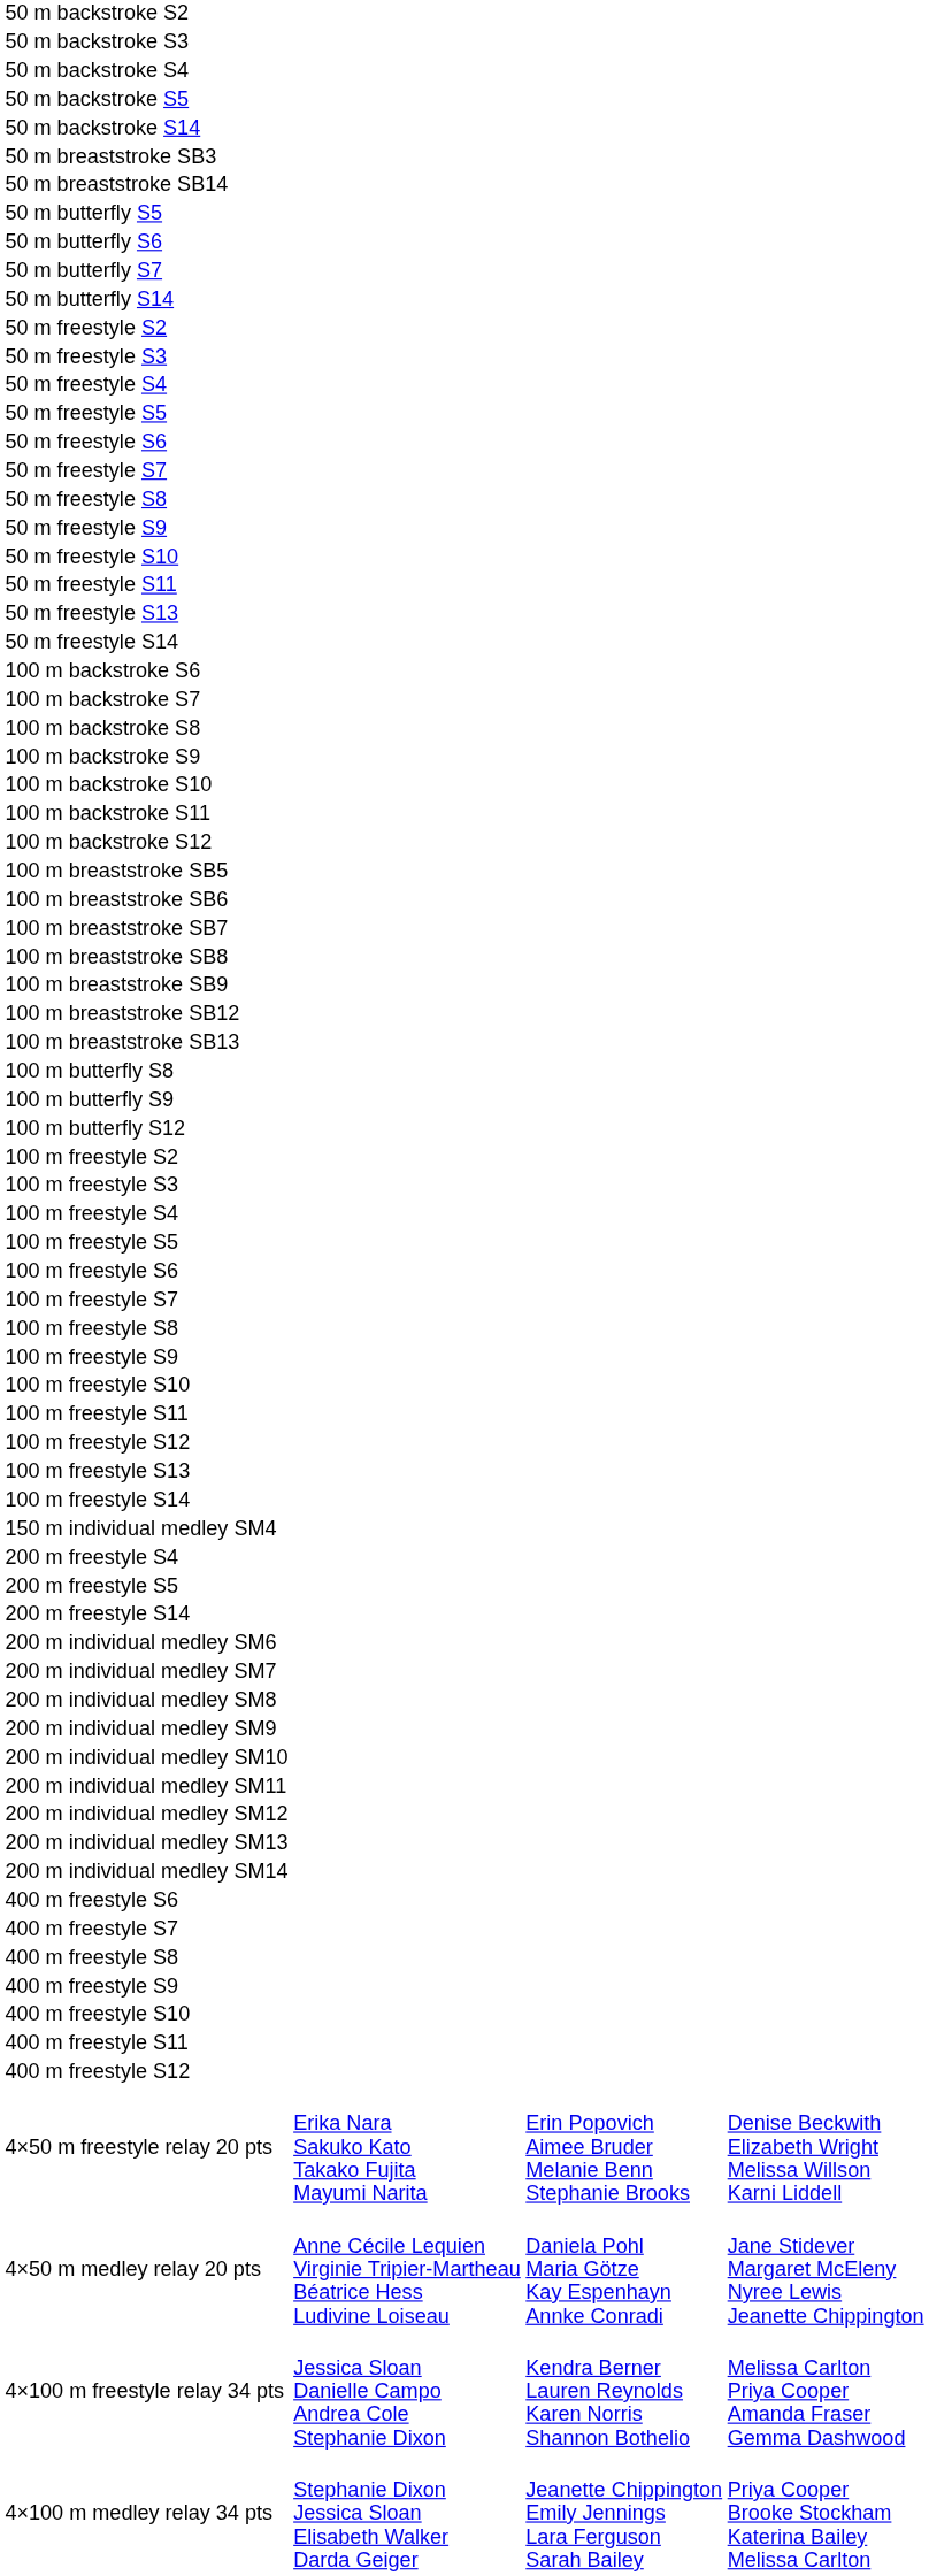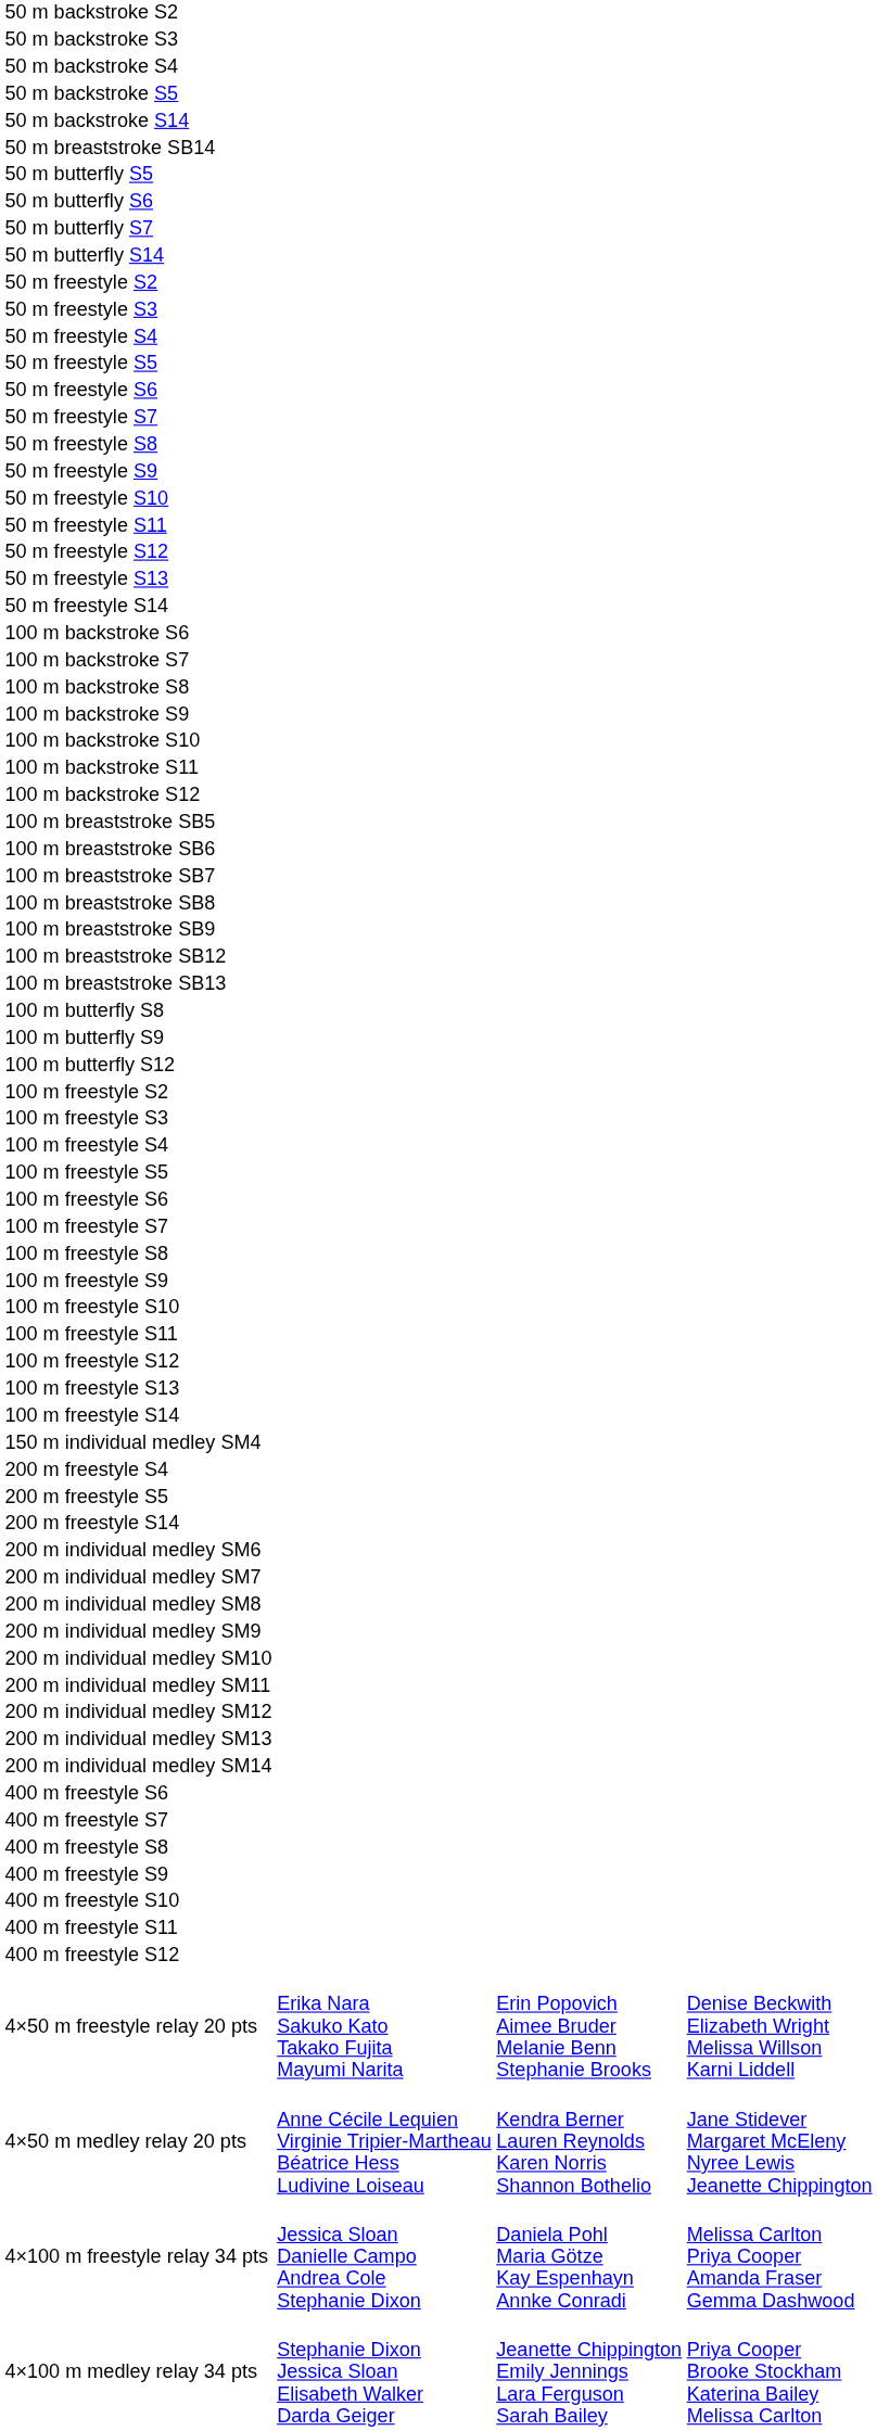 <table>
 <tr>
 <td>50 m backstroke S2<br></td>
 <td></td>
 <td></td>
 <td></td>
 </tr>
 <tr>
 <td>50 m backstroke S3<br></td>
 <td></td>
 <td></td>
 <td></td>
 </tr>
 <tr>
 <td>50 m backstroke S4<br></td>
 <td></td>
 <td></td>
 <td></td>
 </tr>
 <tr>
 <td>50 m backstroke <a href='#'>S5</a><br></td>
 <td></td>
 <td></td>
 <td></td>
 </tr>
 <tr>
 <td>50 m backstroke <a href='#'>S14</a><br></td>
-<td></td>
-<td></td>
-<td></td>
-</tr>
-<tr>
-<td>50 m breaststroke SB3<br></td>
 <td></td>
 <td></td>
 <td></td>
 </tr>
 <tr>
 <td>50 m breaststroke SB14<br></td>
 <td></td>
 <td></td>
 <td></td>
 </tr>
 <tr>
 <td>50 m butterfly <a href='#'>S5</a><br></td>
 <td></td>
 <td></td>
 <td></td>
 </tr>
 <tr>
 <td>50 m butterfly <a href='#'>S6</a><br></td>
 <td></td>
 <td></td>
 <td></td>
 </tr>
 <tr>
 <td>50 m butterfly <a href='#'>S7</a><br></td>
 <td></td>
 <td></td>
 <td></td>
 </tr>
 <tr>
 <td>50 m butterfly <a href='#'>S14</a><br></td>
 <td></td>
 <td></td>
 <td></td>
 </tr>
 <tr>
 <td>50 m freestyle <a href='#'>S2</a><br></td>
 <td></td>
 <td></td>
 <td></td>
 </tr>
 <tr>
 <td>50 m freestyle <a href='#'>S3</a><br></td>
 <td></td>
 <td></td>
 <td></td>
 </tr>
 <tr>
 <td>50 m freestyle <a href='#'>S4</a><br></td>
 <td></td>
 <td></td>
 <td></td>
 </tr>
 <tr>
 <td>50 m freestyle <a href='#'>S5</a><br></td>
 <td></td>
 <td></td>
 <td></td>
 </tr>
 <tr>
 <td>50 m freestyle <a href='#'>S6</a><br></td>
 <td></td>
 <td></td>
 <td></td>
 </tr>
 <tr>
 <td>50 m freestyle <a href='#'>S7</a><br></td>
 <td></td>
 <td></td>
 <td></td>
 </tr>
 <tr>
 <td>50 m freestyle <a href='#'>S8</a><br></td>
 <td></td>
 <td></td>
 <td></td>
 </tr>
 <tr>
 <td>50 m freestyle <a href='#'>S9</a><br></td>
 <td></td>
 <td></td>
 <td></td>
 </tr>
 <tr>
 <td>50 m freestyle <a href='#'>S10</a><br></td>
 <td></td>
 <td></td>
 <td></td>
 </tr>
 <tr>
 <td>50 m freestyle <a href='#'>S11</a><br></td>
+<td></td>
+<td></td>
+<td></td>
+</tr>
+<tr>
+<td>50 m freestyle <a href='#'>S12</a><br></td>
 <td></td>
 <td></td>
 <td></td>
 </tr>
 <tr>
 <td>50 m freestyle <a href='#'>S13</a><br></td>
 <td></td>
 <td></td>
 <td></td>
 </tr>
 <tr>
 <td>50 m freestyle S14<br></td>
 <td></td>
 <td></td>
 <td></td>
 </tr>
 <tr>
 <td>100 m backstroke S6<br></td>
 <td></td>
 <td></td>
 <td></td>
 </tr>
 <tr>
 <td>100 m backstroke S7<br></td>
 <td></td>
 <td></td>
 <td></td>
 </tr>
 <tr>
 <td>100 m backstroke S8<br></td>
 <td></td>
 <td></td>
 <td></td>
 </tr>
 <tr>
 <td>100 m backstroke S9<br></td>
 <td></td>
 <td></td>
 <td></td>
 </tr>
 <tr>
 <td>100 m backstroke S10<br></td>
 <td></td>
 <td></td>
 <td></td>
 </tr>
 <tr>
 <td>100 m backstroke S11<br></td>
 <td></td>
 <td></td>
 <td></td>
 </tr>
 <tr>
 <td>100 m backstroke S12<br></td>
 <td></td>
 <td></td>
 <td></td>
 </tr>
 <tr>
 <td>100 m breaststroke SB5<br></td>
 <td></td>
 <td></td>
 <td></td>
 </tr>
 <tr>
 <td>100 m breaststroke SB6<br></td>
 <td></td>
 <td></td>
 <td></td>
 </tr>
 <tr>
 <td>100 m breaststroke SB7<br></td>
 <td></td>
 <td></td>
 <td></td>
 </tr>
 <tr>
 <td>100 m breaststroke SB8<br></td>
 <td></td>
 <td></td>
 <td></td>
 </tr>
 <tr>
 <td>100 m breaststroke SB9<br></td>
 <td></td>
 <td></td>
 <td></td>
 </tr>
 <tr>
 <td>100 m breaststroke SB12<br></td>
 <td></td>
 <td></td>
 <td></td>
 </tr>
 <tr>
 <td>100 m breaststroke SB13<br></td>
 <td></td>
 <td></td>
 <td></td>
 </tr>
 <tr>
 <td>100 m butterfly S8<br></td>
 <td></td>
 <td></td>
 <td></td>
 </tr>
 <tr>
 <td>100 m butterfly S9<br></td>
 <td></td>
 <td></td>
 <td></td>
 </tr>
 <tr>
 <td>100 m butterfly S12<br></td>
 <td></td>
 <td></td>
 <td></td>
 </tr>
 <tr>
 <td>100 m freestyle S2<br></td>
 <td></td>
 <td></td>
 <td></td>
 </tr>
 <tr>
 <td>100 m freestyle S3<br></td>
 <td></td>
 <td></td>
 <td></td>
 </tr>
 <tr>
 <td>100 m freestyle S4<br></td>
 <td></td>
 <td></td>
 <td></td>
 </tr>
 <tr>
 <td>100 m freestyle S5<br></td>
 <td></td>
 <td></td>
 <td></td>
 </tr>
 <tr>
 <td>100 m freestyle S6<br></td>
 <td></td>
 <td></td>
 <td></td>
 </tr>
 <tr>
 <td>100 m freestyle S7<br></td>
 <td></td>
 <td></td>
 <td></td>
 </tr>
 <tr>
 <td>100 m freestyle S8<br></td>
 <td></td>
 <td></td>
 <td></td>
 </tr>
 <tr>
 <td>100 m freestyle S9<br></td>
 <td></td>
 <td></td>
 <td></td>
 </tr>
 <tr>
 <td>100 m freestyle S10<br></td>
 <td></td>
 <td></td>
 <td></td>
 </tr>
 <tr>
 <td>100 m freestyle S11<br></td>
 <td></td>
 <td></td>
 <td></td>
 </tr>
 <tr>
 <td>100 m freestyle S12<br></td>
 <td></td>
 <td></td>
 <td></td>
 </tr>
 <tr>
 <td>100 m freestyle S13<br></td>
 <td></td>
 <td></td>
 <td></td>
 </tr>
 <tr>
 <td>100 m freestyle S14<br></td>
 <td></td>
 <td></td>
 <td></td>
 </tr>
 <tr>
 <td>150 m individual medley SM4<br></td>
 <td></td>
 <td></td>
 <td></td>
 </tr>
 <tr>
 <td>200 m freestyle S4<br></td>
 <td></td>
 <td></td>
 <td></td>
 </tr>
 <tr>
 <td>200 m freestyle S5<br></td>
 <td></td>
 <td></td>
 <td></td>
 </tr>
 <tr>
 <td>200 m freestyle S14<br></td>
 <td></td>
 <td></td>
 <td></td>
 </tr>
 <tr>
 <td>200 m individual medley SM6<br></td>
 <td></td>
 <td></td>
 <td></td>
 </tr>
 <tr>
 <td>200 m individual medley SM7<br></td>
 <td></td>
 <td></td>
 <td></td>
 </tr>
 <tr>
 <td>200 m individual medley SM8<br></td>
 <td></td>
 <td></td>
 <td></td>
 </tr>
 <tr>
 <td>200 m individual medley SM9<br></td>
 <td></td>
 <td></td>
 <td></td>
 </tr>
 <tr>
 <td>200 m individual medley SM10<br></td>
 <td></td>
 <td></td>
 <td></td>
 </tr>
 <tr>
 <td>200 m individual medley SM11<br></td>
 <td></td>
 <td></td>
 <td></td>
 </tr>
 <tr>
 <td>200 m individual medley SM12<br></td>
 <td></td>
 <td></td>
 <td></td>
 </tr>
 <tr>
 <td>200 m individual medley SM13<br></td>
 <td></td>
 <td></td>
 <td></td>
 </tr>
 <tr>
 <td>200 m individual medley SM14<br></td>
 <td></td>
 <td></td>
 <td></td>
 </tr>
 <tr>
 <td>400 m freestyle S6<br></td>
 <td></td>
 <td></td>
 <td></td>
 </tr>
 <tr>
 <td>400 m freestyle S7<br></td>
 <td></td>
 <td></td>
 <td></td>
 </tr>
 <tr>
 <td>400 m freestyle S8<br></td>
 <td></td>
 <td></td>
 <td></td>
 </tr>
 <tr>
 <td>400 m freestyle S9<br></td>
 <td></td>
 <td></td>
 <td></td>
 </tr>
 <tr>
 <td>400 m freestyle S10<br></td>
 <td></td>
 <td></td>
 <td></td>
 </tr>
 <tr>
 <td>400 m freestyle S11<br></td>
 <td></td>
 <td></td>
 <td></td>
 </tr>
 <tr>
 <td>400 m freestyle S12<br></td>
 <td></td>
 <td></td>
 <td></td>
 </tr>
 <tr>
 <td>4×50 m freestyle relay 20 pts<br></td>
 <td valign=top> <br> <a href='#'>Erika Nara</a> <br> <a href='#'>Sakuko Kato</a> <br> <a href='#'>Takako Fujita</a> <br> <a href='#'>Mayumi Narita</a></td>
 <td valign=top> <br> <a href='#'>Erin Popovich</a> <br> <a href='#'>Aimee Bruder</a> <br> <a href='#'>Melanie Benn</a> <br> <a href='#'>Stephanie Brooks</a></td>
 <td valign=top> <br> <a href='#'>Denise Beckwith</a> <br> <a href='#'>Elizabeth Wright</a> <br> <a href='#'>Melissa Willson</a> <br> <a href='#'>Karni Liddell</a></td>
 </tr>
 <tr>
 <td>4×50 m medley relay 20 pts<br></td>
 <td valign=top> <br> <a href='#'>Anne Cécile Lequien</a> <br> <a href='#'>Virginie Tripier-Martheau</a> <br> <a href='#'>Béatrice Hess</a> <br> <a href='#'>Ludivine Loiseau</a></td>
-<td valign=top> <br> <a href='#'>Daniela Pohl</a> <br> <a href='#'>Maria Götze</a> <br> <a href='#'>Kay Espenhayn</a> <br> <a href='#'>Annke Conradi</a></td>
+<td valign=top> <br> <a href='#'>Kendra Berner</a> <br> <a href='#'>Lauren Reynolds</a> <br> <a href='#'>Karen Norris</a> <br> <a href='#'>Shannon Bothelio</a></td>
 <td valign=top> <br> <a href='#'>Jane Stidever</a> <br> <a href='#'>Margaret McEleny</a> <br> <a href='#'>Nyree Lewis</a> <br> <a href='#'>Jeanette Chippington</a></td>
 </tr>
 <tr>
 <td>4×100 m freestyle relay 34 pts<br></td>
 <td valign=top> <br> <a href='#'>Jessica Sloan</a> <br> <a href='#'>Danielle Campo</a> <br> <a href='#'>Andrea Cole</a> <br> <a href='#'>Stephanie Dixon</a></td>
-<td valign=top> <br> <a href='#'>Kendra Berner</a> <br> <a href='#'>Lauren Reynolds</a> <br> <a href='#'>Karen Norris</a> <br> <a href='#'>Shannon Bothelio</a></td>
+<td valign=top> <br> <a href='#'>Daniela Pohl</a> <br> <a href='#'>Maria Götze</a> <br> <a href='#'>Kay Espenhayn</a> <br> <a href='#'>Annke Conradi</a></td>
 <td valign=top> <br> <a href='#'>Melissa Carlton</a> <br> <a href='#'>Priya Cooper</a> <br> <a href='#'>Amanda Fraser</a> <br> <a href='#'>Gemma Dashwood</a></td>
 </tr>
 <tr>
 <td>4×100 m medley relay 34 pts<br></td>
 <td valign=top> <br> <a href='#'>Stephanie Dixon</a> <br> <a href='#'>Jessica Sloan</a> <br> <a href='#'>Elisabeth Walker</a> <br> <a href='#'>Darda Geiger</a></td>
 <td valign=top> <br> <a href='#'>Jeanette Chippington</a> <br> <a href='#'>Emily Jennings</a> <br> <a href='#'>Lara Ferguson</a> <br> <a href='#'>Sarah Bailey</a></td>
 <td valign=top> <br> <a href='#'>Priya Cooper</a> <br> <a href='#'>Brooke Stockham</a> <br> <a href='#'>Katerina Bailey</a> <br> <a href='#'>Melissa Carlton</a></td>
 </tr>
 </table>
